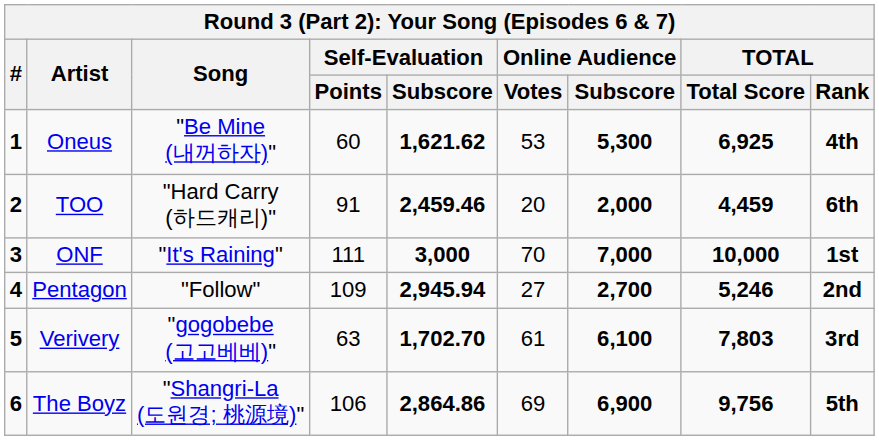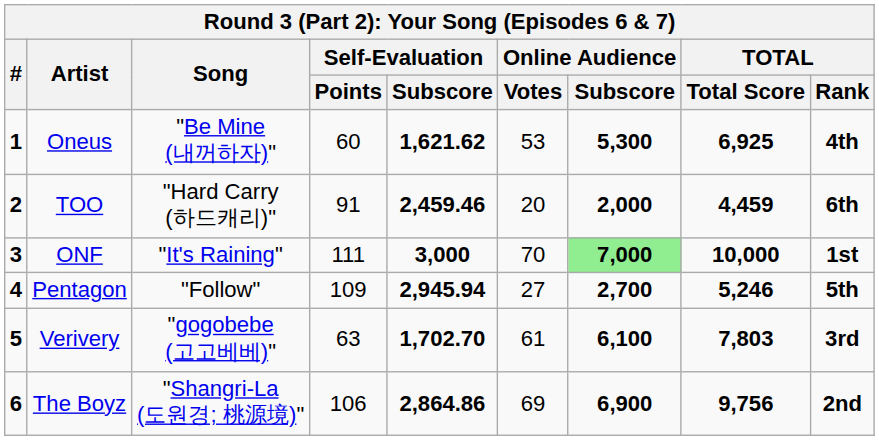 <table class="wikitable sortable" style="text-align:center">
 <tr>
 <th colspan="9">Round 3 (Part 2): Your Song (Episodes 6 & 7)</th>
 </tr>
 <tr>
 <th rowspan="2">#</th>
 <th rowspan="2">Artist</th>
 <th rowspan="2">Song</th>
 <th colspan="2">Self-Evaluation<br></th>
 <th colspan="2">Online Audience<br></th>
 <th colspan="2">TOTAL<br></th>
 </tr>
 <tr>
 <th>Points</th>
 <th>Subscore</th>
 <th>Votes</th>
 <th>Subscore</th>
 <th>Total Score</th>
 <th>Rank</th>
 </tr>
 <tr>
 <td><strong>1</strong></td>
 <td><a href='#'>Oneus</a></td>
 <td>"<a href='#'>Be Mine<br>(내꺼하자)</a>"<br></td>
 <td>60</td>
 <td><strong>1,621.62</strong></td>
 <td>53</td>
 <td><strong>5,300</strong></td>
 <td><strong>6,925</strong></td>
 <td><strong>4th</strong></td>
 </tr>
 <tr>
 <td><strong>2</strong></td>
 <td><a href='#'>TOO</a></td>
 <td>"Hard Carry<br>(하드캐리)"<br></td>
 <td>91</td>
 <td><strong>2,459.46</strong></td>
 <td>20</td>
 <td><strong>2,000</strong></td>
 <td><strong>4,459</strong></td>
 <td><strong>6th</strong></td>
 </tr>
 <tr>
 <td><strong>3</strong></td>
 <td><a href='#'>ONF</a></td>
 <td>"<a href='#'>It's Raining</a>"<br></td>
 <td>111</td>
 <td><strong>3,000</strong></td>
 <td>70</td>
-<td><strong>7,000</strong></td>
+<td style="background: lightgreen;"><strong>7,000</strong></td>
 <td><strong>10,000</strong></td>
 <td><strong>1st</strong></td>
 </tr>
 <tr>
 <td><strong>4</strong></td>
 <td><a href='#'>Pentagon</a></td>
 <td>"Follow"<br></td>
 <td>109</td>
 <td><strong>2,945.94</strong></td>
 <td>27</td>
 <td><strong>2,700</strong></td>
 <td><strong>5,246</strong></td>
-<td><strong>2nd</strong></td>
+<td><strong>5th</strong></td>
 </tr>
 <tr>
 <td><strong>5</strong></td>
 <td><a href='#'>Verivery</a></td>
 <td>"<a href='#'>gogobebe<br>(고고베베)</a>"<br></td>
 <td>63</td>
 <td><strong>1,702.70</strong></td>
 <td>61</td>
 <td><strong>6,100</strong></td>
 <td><strong>7,803</strong></td>
 <td><strong>3rd</strong></td>
 </tr>
 <tr>
 <td><strong>6</strong></td>
 <td><a href='#'>The Boyz</a></td>
 <td>"<a href='#'>Shangri-La<br>(도원경; 桃源境)</a>"<br></td>
 <td>106</td>
 <td><strong>2,864.86</strong></td>
 <td>69</td>
 <td><strong>6,900</strong></td>
 <td><strong>9,756</strong></td>
-<td><strong>5th</strong></td>
+<td><strong>2nd</strong></td>
 </tr>
 </table>
